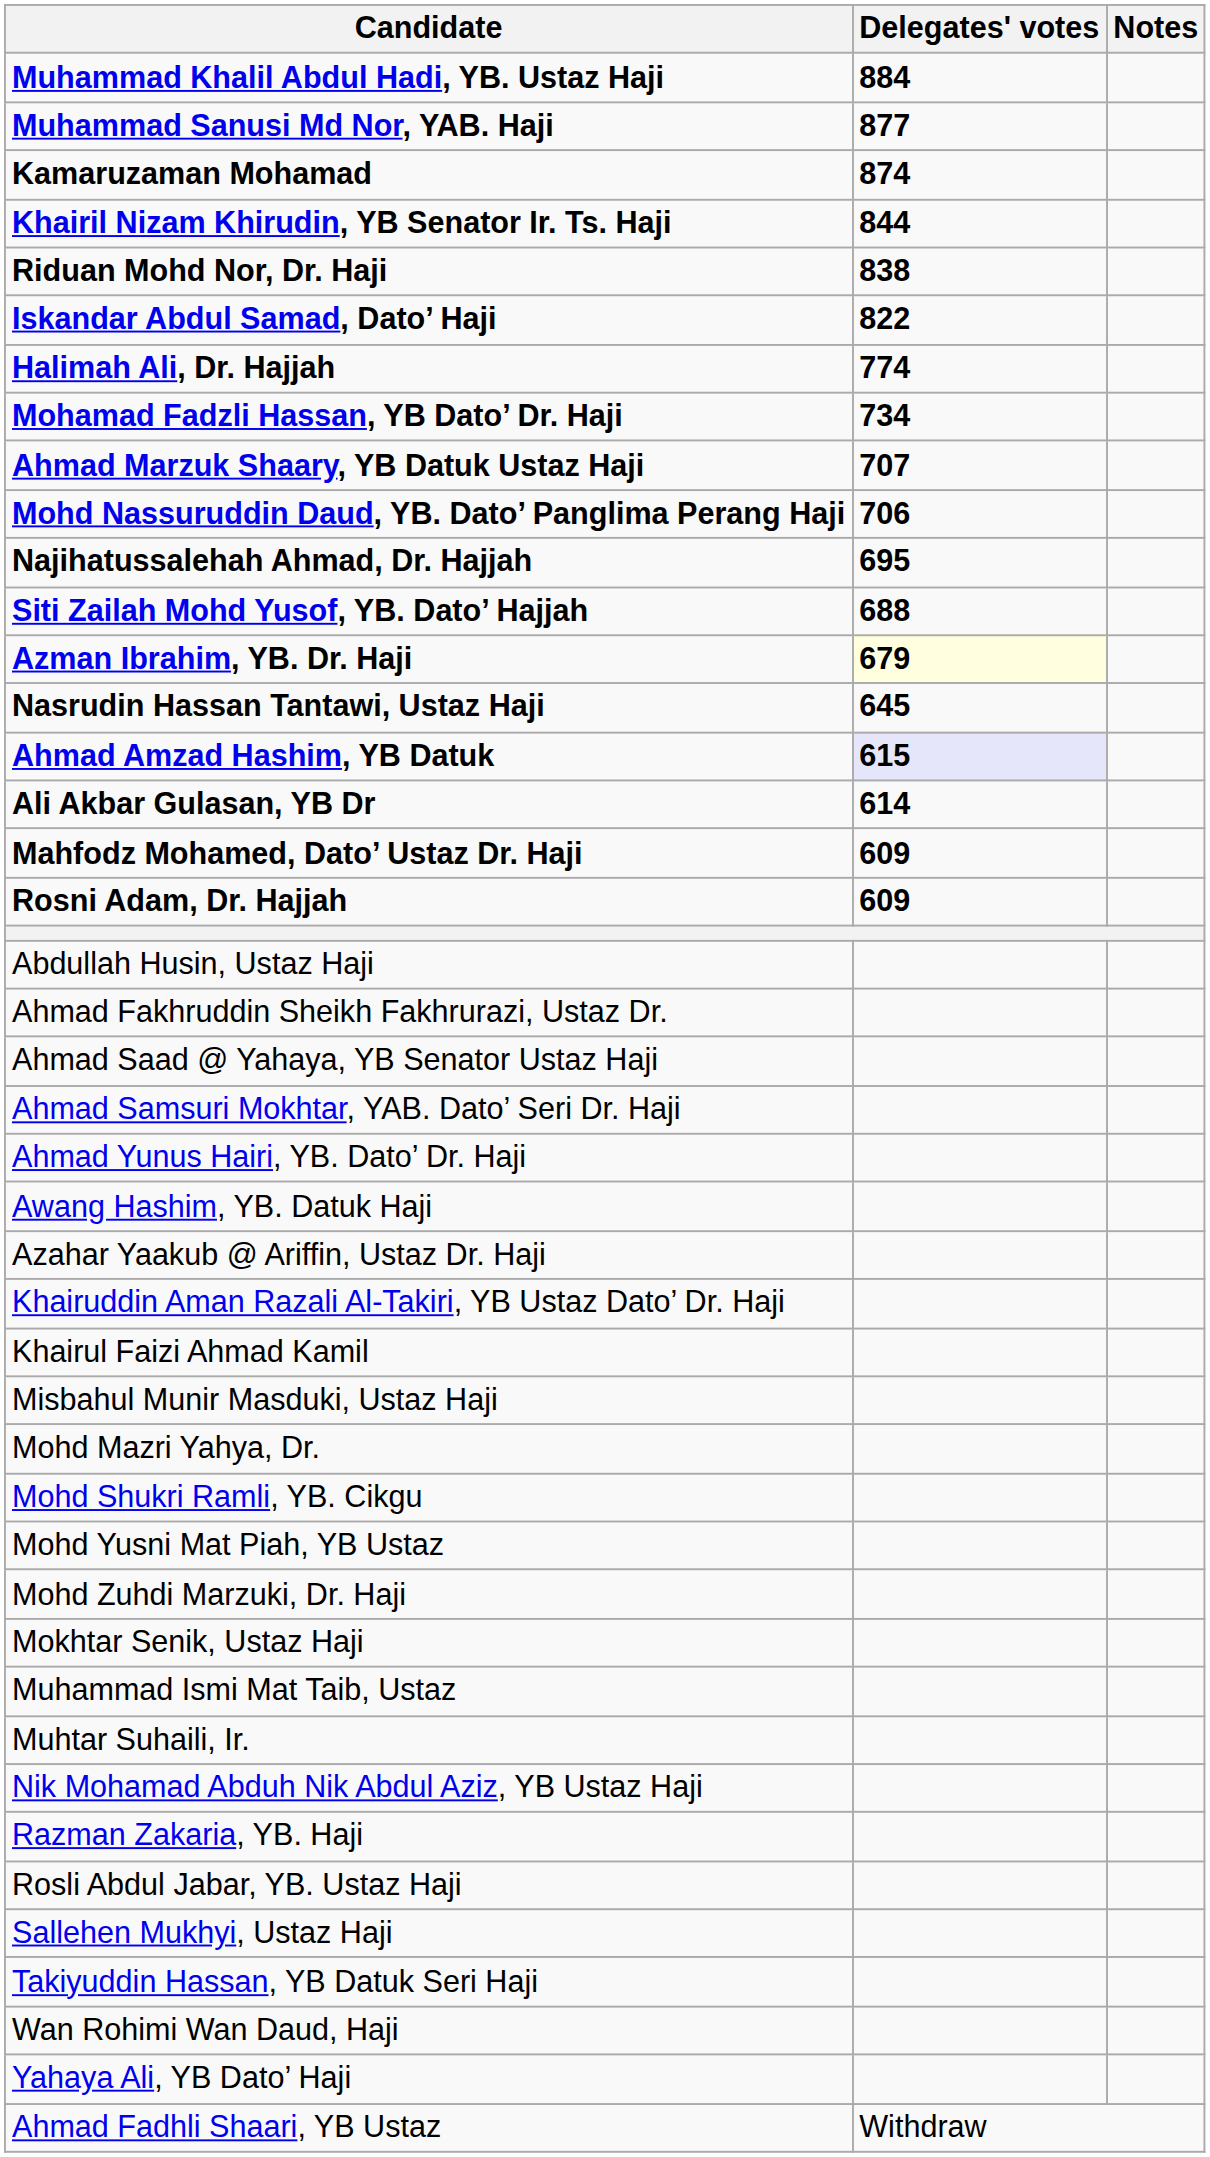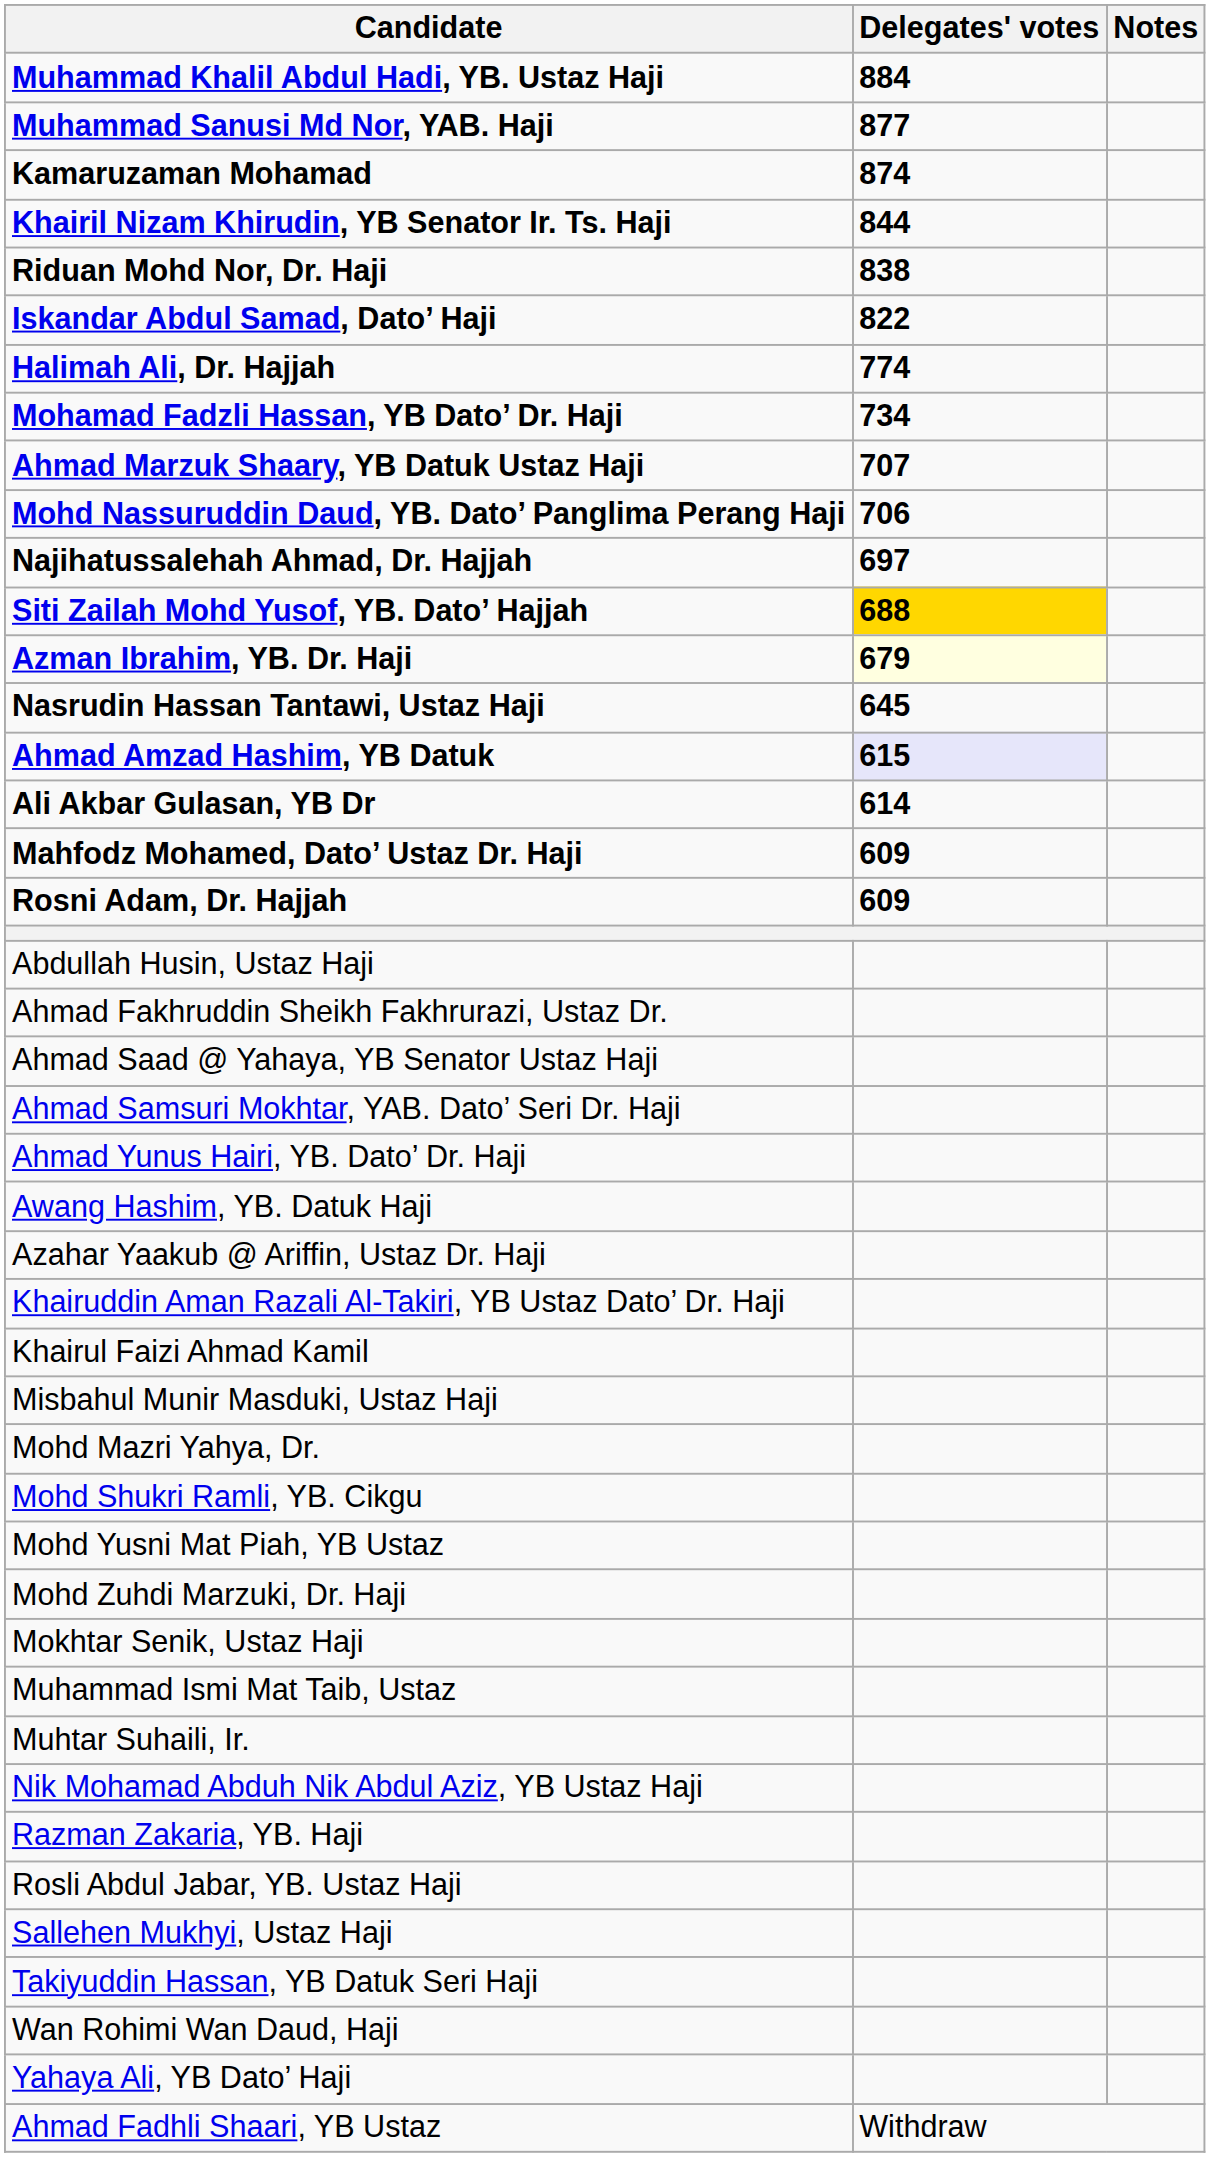 <table class="wikitable">
 <tr>
 <th>Candidate</th>
 <th>Delegates' votes</th>
 <th>Notes</th>
 </tr>
 <tr>
 <td><strong><a href='#'>Muhammad Khalil Abdul Hadi</a>, YB. Ustaz Haji</strong></td>
 <td><strong>884</strong></td>
 <td></td>
 </tr>
 <tr>
 <td><strong><a href='#'>Muhammad Sanusi Md Nor</a>, YAB. Haji</strong></td>
 <td><strong>877</strong></td>
 <td></td>
 </tr>
 <tr>
 <td><strong>Kamaruzaman Mohamad</strong></td>
 <td><strong>874</strong></td>
 <td></td>
 </tr>
 <tr>
 <td><strong><a href='#'>Khairil Nizam Khirudin</a>, YB Senator Ir. Ts. Haji</strong></td>
 <td><strong>844</strong></td>
 <td></td>
 </tr>
 <tr>
 <td><strong>Riduan Mohd Nor, Dr. Haji</strong></td>
 <td><strong>838</strong></td>
 <td></td>
 </tr>
 <tr>
 <td><strong><a href='#'>Iskandar Abdul Samad</a>, Dato’ Haji</strong></td>
 <td><strong>822</strong></td>
 <td></td>
 </tr>
 <tr>
 <td><strong><a href='#'>Halimah Ali</a>, Dr. Hajjah</strong></td>
 <td><strong>774</strong></td>
 <td></td>
 </tr>
 <tr>
 <td><strong><a href='#'>Mohamad Fadzli Hassan</a>, YB Dato’ Dr. Haji</strong></td>
 <td><strong>734</strong></td>
 <td></td>
 </tr>
 <tr>
 <td><strong><a href='#'>Ahmad Marzuk Shaary</a>, YB Datuk Ustaz Haji</strong></td>
 <td><strong>707</strong></td>
 <td></td>
 </tr>
 <tr>
 <td><strong><a href='#'>Mohd Nassuruddin Daud</a>, YB. Dato’ Panglima Perang Haji</strong></td>
 <td><strong>706</strong></td>
 <td></td>
 </tr>
 <tr>
 <td><strong>Najihatussalehah Ahmad, Dr. Hajjah</strong></td>
-<td><strong>695</strong></td>
+<td><strong>697</strong></td>
 <td></td>
 </tr>
 <tr>
 <td><strong><a href='#'>Siti Zailah Mohd Yusof</a>, YB. Dato’ Hajjah</strong></td>
-<td><strong>688</strong></td>
+<td style="background: gold;"><strong>688</strong></td>
 <td></td>
 </tr>
 <tr>
 <td><strong><a href='#'>Azman Ibrahim</a>, YB. Dr. Haji</strong></td>
 <td style="background: lightyellow;"><strong>679</strong></td>
 <td></td>
 </tr>
 <tr>
 <td><strong>Nasrudin Hassan Tantawi, Ustaz Haji</strong></td>
 <td><strong>645</strong></td>
 <td></td>
 </tr>
 <tr>
 <td><strong><a href='#'>Ahmad Amzad Hashim</a>, YB Datuk</strong></td>
 <td style="background: lavender;"><strong>615</strong></td>
 <td></td>
 </tr>
 <tr>
 <td><strong>Ali Akbar Gulasan, YB Dr</strong></td>
 <td><strong>614</strong></td>
 <td></td>
 </tr>
 <tr>
 <td><strong>Mahfodz Mohamed, Dato’ Ustaz Dr. Haji</strong></td>
 <td><strong>609</strong></td>
 <td></td>
 </tr>
 <tr>
 <td><strong>Rosni Adam, Dr. Hajjah</strong></td>
 <td><strong>609</strong></td>
 <td></td>
 </tr>
 <tr>
 <th colspan="3"></th>
 </tr>
 <tr>
 <td>Abdullah Husin, Ustaz Haji</td>
 <td></td>
 <td></td>
 </tr>
 <tr>
 <td>Ahmad Fakhruddin Sheikh Fakhrurazi, Ustaz Dr.</td>
 <td></td>
 <td></td>
 </tr>
 <tr>
 <td>Ahmad Saad @ Yahaya, YB Senator Ustaz Haji</td>
 <td></td>
 <td></td>
 </tr>
 <tr>
 <td><a href='#'>Ahmad Samsuri Mokhtar</a>, YAB. Dato’ Seri Dr. Haji</td>
 <td></td>
 <td></td>
 </tr>
 <tr>
 <td><a href='#'>Ahmad Yunus Hairi</a>, YB. Dato’ Dr. Haji</td>
 <td></td>
 <td></td>
 </tr>
 <tr>
 <td><a href='#'>Awang Hashim</a>, YB. Datuk Haji</td>
 <td></td>
 <td></td>
 </tr>
 <tr>
 <td>Azahar Yaakub @ Ariffin, Ustaz Dr. Haji</td>
 <td></td>
 <td></td>
 </tr>
 <tr>
 <td><a href='#'>Khairuddin Aman Razali Al-Takiri</a>, YB Ustaz Dato’ Dr. Haji</td>
 <td></td>
 <td></td>
 </tr>
 <tr>
 <td>Khairul Faizi Ahmad Kamil</td>
 <td></td>
 <td></td>
 </tr>
 <tr>
 <td>Misbahul Munir Masduki, Ustaz Haji</td>
 <td></td>
 <td></td>
 </tr>
 <tr>
 <td>Mohd Mazri Yahya, Dr.</td>
 <td></td>
 <td></td>
 </tr>
 <tr>
 <td><a href='#'>Mohd Shukri Ramli</a>, YB. Cikgu</td>
 <td></td>
 <td></td>
 </tr>
 <tr>
 <td>Mohd Yusni Mat Piah, YB Ustaz</td>
 <td></td>
 <td></td>
 </tr>
 <tr>
 <td>Mohd Zuhdi Marzuki, Dr. Haji</td>
 <td></td>
 <td></td>
 </tr>
 <tr>
 <td>Mokhtar Senik, Ustaz Haji</td>
 <td></td>
 <td></td>
 </tr>
 <tr>
 <td>Muhammad Ismi Mat Taib, Ustaz</td>
 <td></td>
 <td></td>
 </tr>
 <tr>
 <td>Muhtar Suhaili, Ir.</td>
 <td></td>
 <td></td>
 </tr>
 <tr>
 <td><a href='#'>Nik Mohamad Abduh Nik Abdul Aziz</a>, YB Ustaz Haji</td>
 <td></td>
 <td></td>
 </tr>
 <tr>
 <td><a href='#'>Razman Zakaria</a>, YB. Haji</td>
 <td></td>
 <td></td>
 </tr>
 <tr>
 <td>Rosli Abdul Jabar, YB. Ustaz Haji</td>
 <td></td>
 <td></td>
 </tr>
 <tr>
 <td><a href='#'>Sallehen Mukhyi</a>, Ustaz Haji</td>
 <td></td>
 <td></td>
 </tr>
 <tr>
 <td><a href='#'>Takiyuddin Hassan</a>, YB Datuk Seri Haji</td>
 <td></td>
 <td></td>
 </tr>
 <tr>
 <td>Wan Rohimi Wan Daud, Haji</td>
 <td></td>
 <td></td>
 </tr>
 <tr>
 <td><a href='#'>Yahaya Ali</a>, YB Dato’ Haji</td>
 <td></td>
 <td></td>
 </tr>
 <tr>
 <td><a href='#'>Ahmad Fadhli Shaari</a>, YB Ustaz</td>
 <td colspan="2">Withdraw</td>
 </tr>
 </table>
